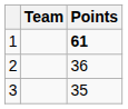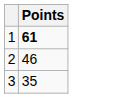 <table class="wikitable sortable">
 <tr>
 <th></th>
-<th>Team</th>
 <th>Points</th>
 </tr>
 <tr>
 <td align=center>1</td>
-<td></td>
 <td><strong>61</strong></td>
 </tr>
 <tr>
 <td align=center>2</td>
-<td></td>
-<td>36</td>
+<td>46</td>
 </tr>
 <tr>
 <td align=center>3</td>
-<td></td>
 <td>35</td>
 </tr>
 </table>
